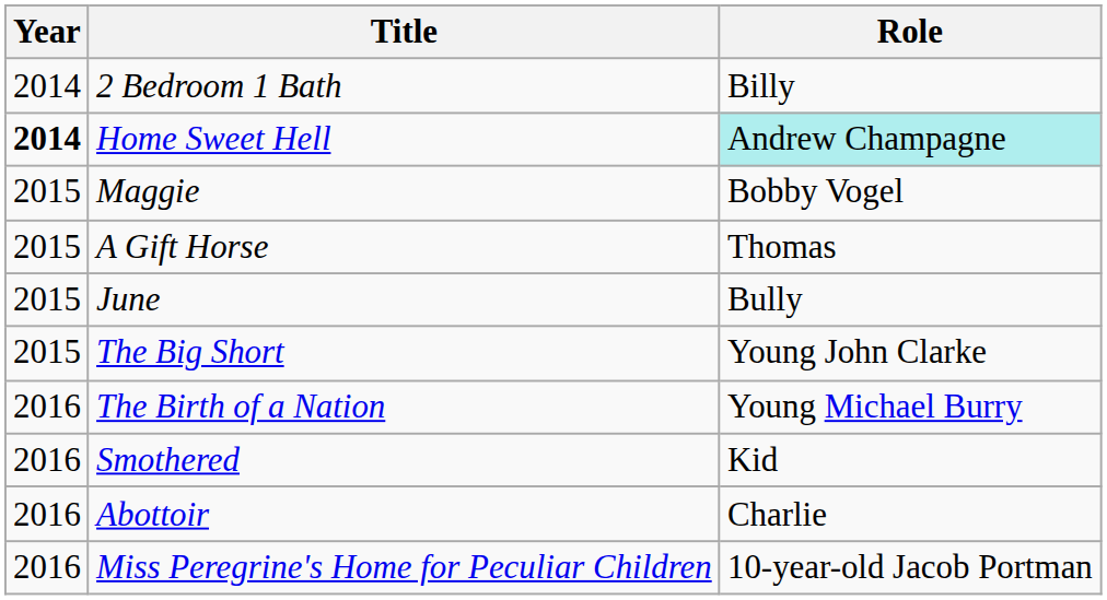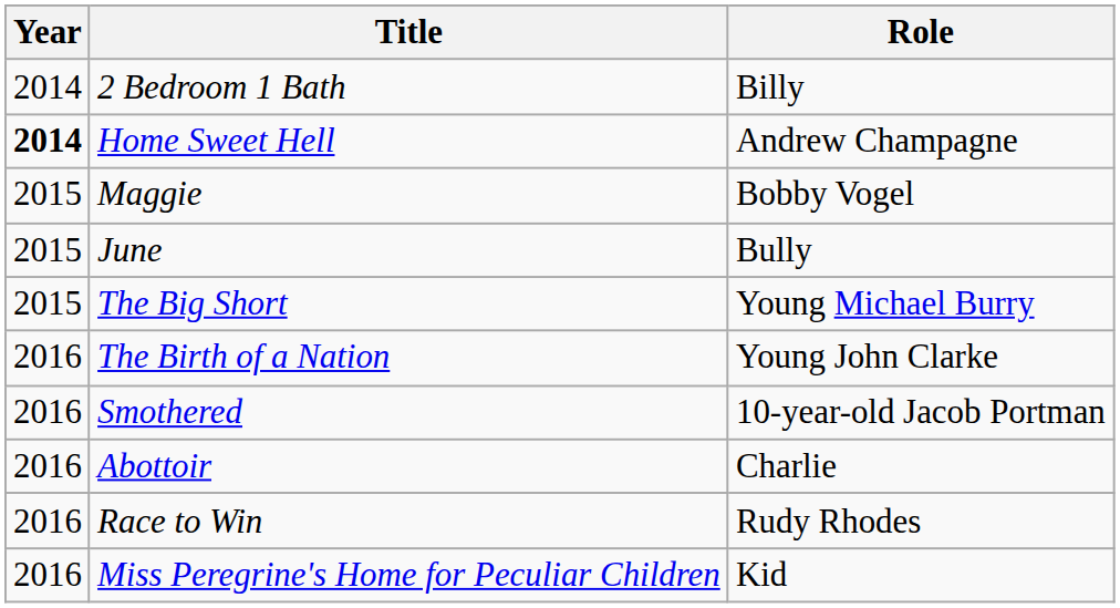 <table class="wikitable">
 <tr>
 <th>Year</th>
 <th>Title</th>
 <th>Role</th>
 </tr>
 <tr>
 <td>2014</td>
 <td><em>2 Bedroom 1 Bath</em></td>
 <td>Billy</td>
 </tr>
 <tr>
 <td><strong>2014</strong></td>
 <td><em><a href='#'>Home Sweet Hell</a></em></td>
-<td style="background: paleturquoise;">Andrew Champagne</td>
+<td>Andrew Champagne</td>
 </tr>
 <tr>
 <td>2015</td>
 <td><em>Maggie</em></td>
 <td>Bobby Vogel</td>
-</tr>
-<tr>
-<td>2015</td>
-<td><em>A Gift Horse</em></td>
-<td>Thomas</td>
 </tr>
 <tr>
 <td>2015</td>
 <td><em>June</em></td>
 <td>Bully</td>
 </tr>
 <tr>
 <td>2015</td>
 <td><a href='#'><em>The Big Short</em></a></td>
+<td>Young <a href='#'>Michael Burry</a></td>
+</tr>
+<tr>
+<td>2016</td>
+<td><em><a href='#'>The Birth of a Nation</a></em></td>
 <td>Young John Clarke</td>
 </tr>
 <tr>
 <td>2016</td>
-<td><em><a href='#'>The Birth of a Nation</a></em></td>
-<td>Young <a href='#'>Michael Burry</a></td>
-</tr>
-<tr>
-<td>2016</td>
 <td><a href='#'><em>Smothered</em></a></td>
-<td>Kid</td>
+<td>10-year-old Jacob Portman</td>
 </tr>
 <tr>
 <td>2016</td>
 <td><a href='#'><em>Abottoir</em></a></td>
 <td>Charlie</td>
 </tr>
 <tr>
 <td>2016</td>
+<td><em>Race to Win</em></td>
+<td>Rudy Rhodes</td>
+</tr>
+<tr>
+<td>2016</td>
 <td><a href='#'><em>Miss Peregrine's Home for Peculiar Children</em></a></td>
-<td>10-year-old Jacob Portman</td>
+<td>Kid</td>
 </tr>
 </table>
